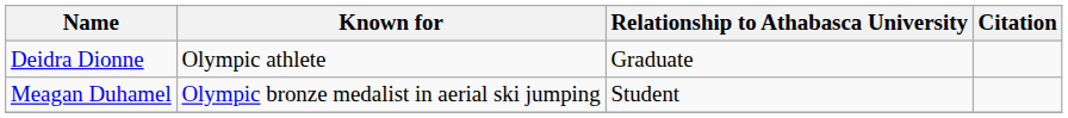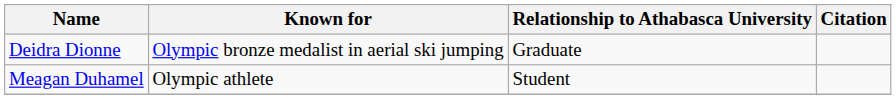 <table class="wikitable">
 <tr>
 <th>Name</th>
 <th>Known for</th>
 <th>Relationship to Athabasca University</th>
 <th>Citation</th>
 </tr>
 <tr>
 <td><a href='#'>Deidra Dionne</a></td>
-<td>Olympic athlete</td>
+<td><a href='#'>Olympic</a> bronze medalist in aerial ski jumping</td>
 <td>Graduate</td>
 <td></td>
 </tr>
 <tr>
 <td><a href='#'>Meagan Duhamel</a></td>
-<td><a href='#'>Olympic</a> bronze medalist in aerial ski jumping</td>
+<td>Olympic athlete</td>
 <td>Student</td>
 <td></td>
 </tr>
 <tr>
 </tr>
 </table>
